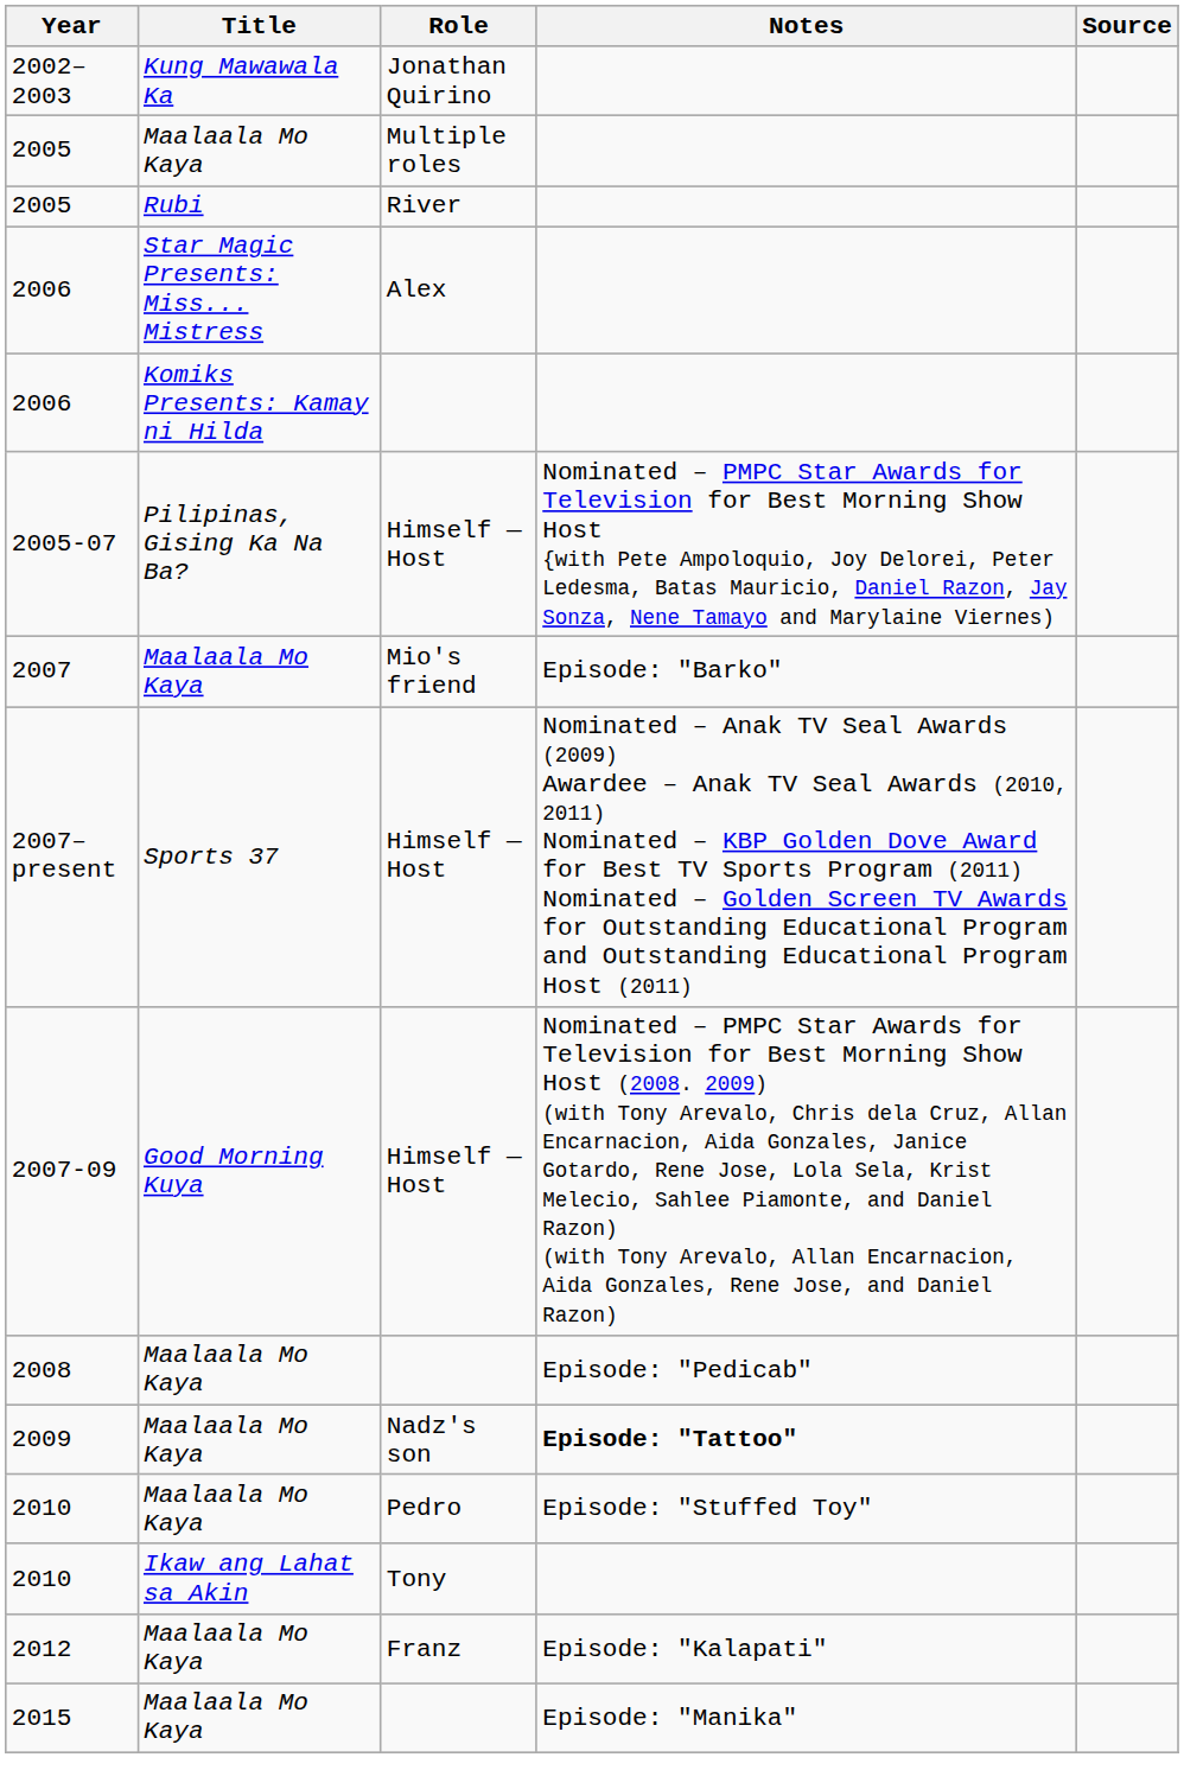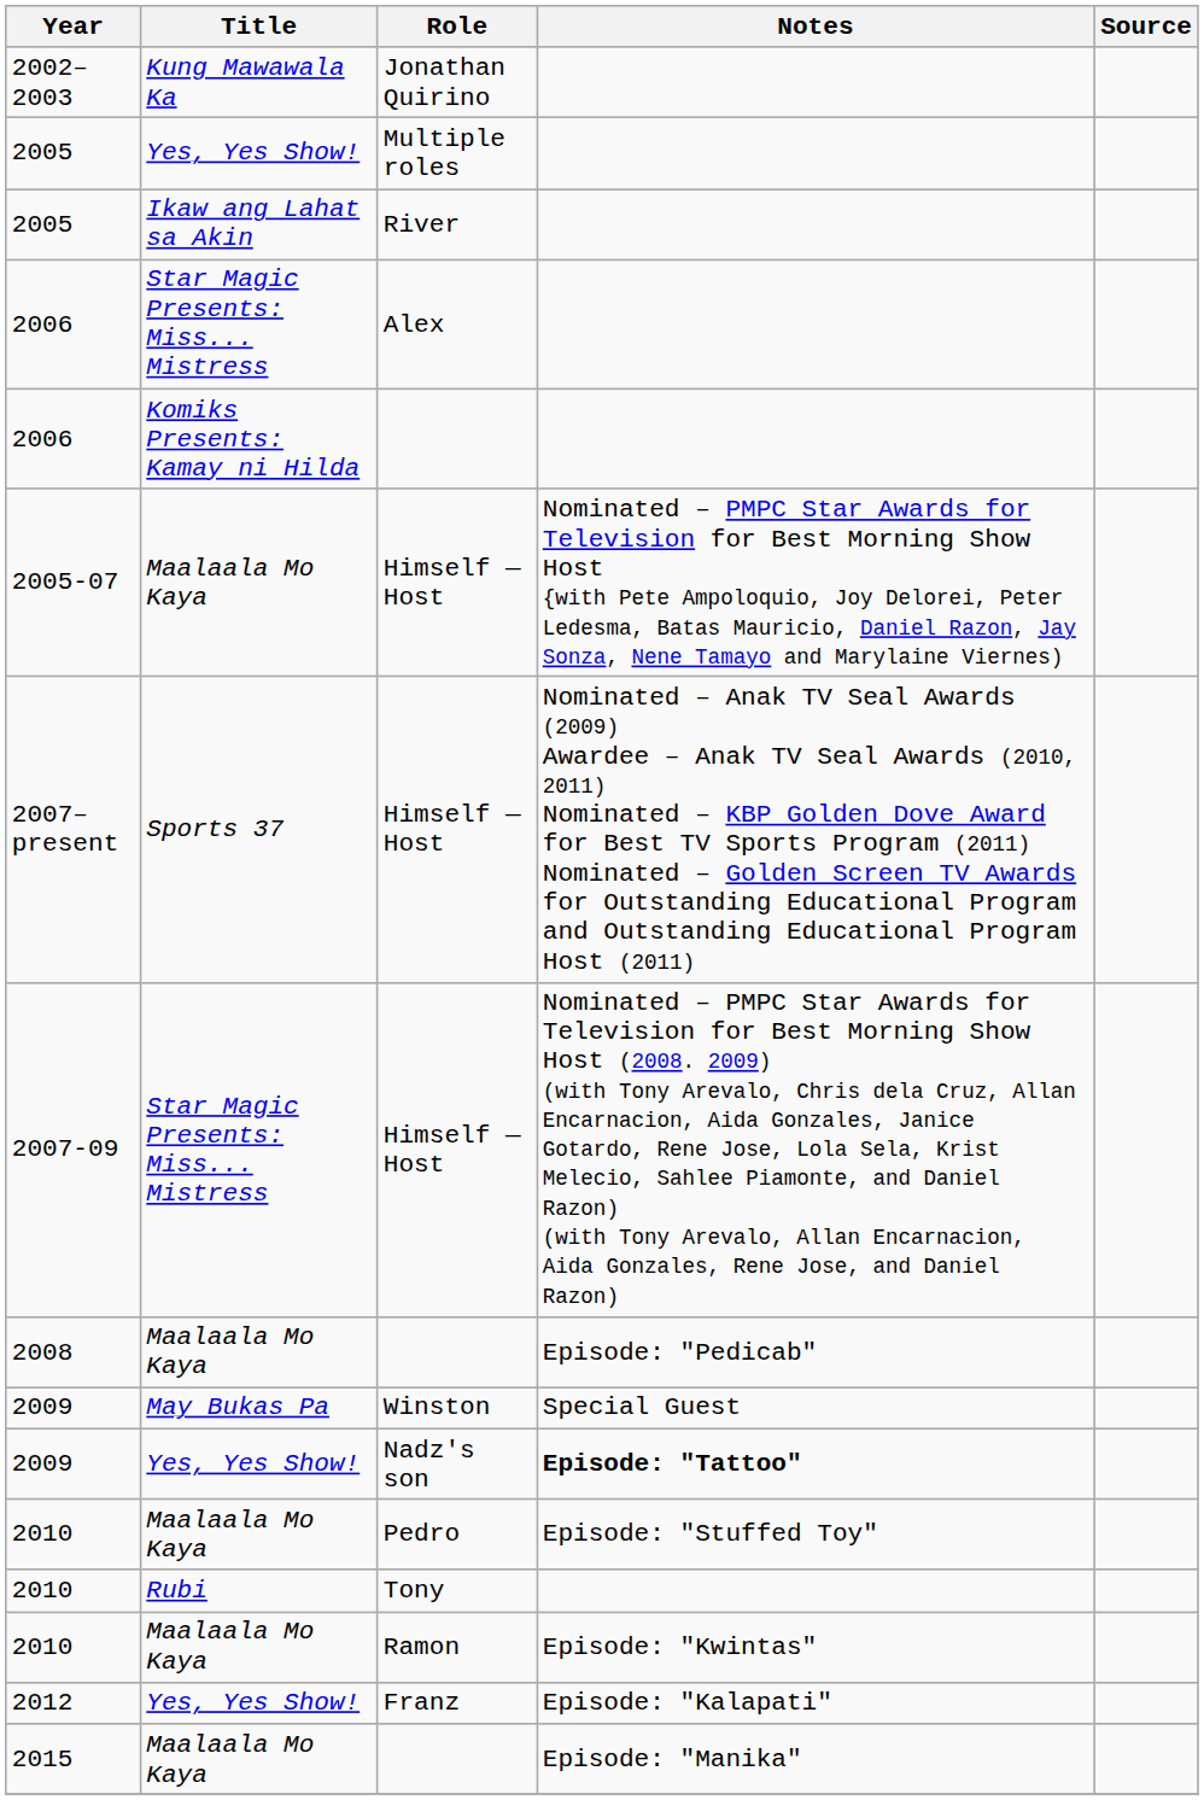 <table class="wikitable sortable" >
 <tr>
 <th>Year</th>
 <th>Title</th>
 <th>Role</th>
 <th class="unsortable">Notes </th>
 <th class="unsortable">Source </th>
 </tr>
 <tr>
 <td>2002–2003</td>
 <td><em><a href='#'>Kung Mawawala Ka</a></em></td>
 <td>Jonathan Quirino</td>
 <td></td>
 <td></td>
 </tr>
 <tr>
 <td>2005</td>
-<td><em>Maalaala Mo Kaya</em></td>
+<td><em><a href='#'>Yes, Yes Show!</a></em></td>
 <td>Multiple roles</td>
 <td></td>
 <td></td>
 </tr>
 <tr>
 <td>2005</td>
-<td><em><a href='#'>Rubi</a></em></td>
+<td><em><a href='#'>Ikaw ang Lahat sa Akin</a></em></td>
 <td>River</td>
 <td></td>
 <td></td>
 </tr>
 <tr>
 <td>2006</td>
 <td><em><a href='#'>Star Magic Presents: Miss... Mistress</a></em></td>
 <td>Alex</td>
 <td></td>
 <td></td>
 </tr>
 <tr>
 <td>2006</td>
 <td><em><a href='#'>Komiks Presents: Kamay ni Hilda</a></em></td>
 <td></td>
 <td></td>
 <td></td>
 </tr>
 <tr>
 <td>2005-07</td>
-<td><em>Pilipinas, Gising Ka Na Ba?</em></td>
+<td><em>Maalaala Mo Kaya</em></td>
 <td>Himself — Host</td>
 <td>Nominated – <a href='#'>PMPC Star Awards for Television</a> for Best Morning Show Host<br><small>{with Pete Ampoloquio, Joy Delorei, Peter Ledesma, Batas Mauricio, <a href='#'>Daniel Razon</a>, <a href='#'>Jay Sonza</a>, <a href='#'>Nene Tamayo</a> and Marylaine Viernes)</small></td>
-<td></td>
-</tr>
-<tr>
-<td>2007</td>
-<td><em><a href='#'>Maalaala Mo Kaya</a></em></td>
-<td>Mio's friend</td>
-<td>Episode: "Barko"</td>
 <td></td>
 </tr>
 <tr>
 <td>2007–present</td>
 <td><em>Sports 37</em></td>
 <td>Himself — Host</td>
 <td>Nominated – Anak TV Seal Awards <small>(2009)</small><br>Awardee – Anak TV Seal Awards <small>(2010, 2011)</small><br>Nominated – <a href='#'>KBP Golden Dove Award</a> for Best TV Sports Program <small>(2011)</small><br>Nominated – <a href='#'>Golden Screen TV Awards</a> for Outstanding Educational Program and Outstanding Educational Program Host <small>(2011)</small></td>
 <td></td>
 </tr>
 <tr>
 <td>2007-09</td>
-<td><em><a href='#'>Good Morning Kuya</a></em></td>
+<td><em><a href='#'>Star Magic Presents: Miss... Mistress</a></em></td>
 <td>Himself — Host</td>
 <td>Nominated – PMPC Star Awards for Television for Best Morning Show Host <small>(<a href='#'>2008</a>. <a href='#'>2009</a>)</small><br><small>(with Tony Arevalo, Chris dela Cruz, Allan Encarnacion, Aida Gonzales, Janice Gotardo, Rene Jose, Lola Sela, Krist Melecio, Sahlee Piamonte, and Daniel Razon)</small><br><small>(with Tony Arevalo, Allan Encarnacion, Aida Gonzales, Rene Jose, and Daniel Razon)</small></td>
 <td></td>
 </tr>
 <tr>
 <td>2008</td>
 <td><em>Maalaala Mo Kaya</em></td>
 <td></td>
 <td>Episode: "Pedicab"</td>
 <td></td>
 </tr>
 <tr>
 <td>2009</td>
-<td><em>Maalaala Mo Kaya</em></td>
+<td><em><a href='#'>May Bukas Pa</a></em></td>
+<td>Winston</td>
+<td>Special Guest</td>
+<td></td>
+</tr>
+<tr>
+<td>2009</td>
+<td><em><a href='#'>Yes, Yes Show!</a></em></td>
 <td>Nadz's son</td>
 <td><strong>Episode: "Tattoo"</strong></td>
 <td></td>
 </tr>
 <tr>
 <td>2010</td>
 <td><em>Maalaala Mo Kaya</em></td>
 <td>Pedro</td>
 <td>Episode: "Stuffed Toy"</td>
 <td></td>
 </tr>
 <tr>
 <td>2010</td>
-<td><em><a href='#'>Ikaw ang Lahat sa Akin</a></em></td>
+<td><em><a href='#'>Rubi</a></em></td>
 <td>Tony</td>
 <td></td>
 <td></td>
 </tr>
 <tr>
+<td>2010</td>
+<td><em>Maalaala Mo Kaya</em></td>
+<td>Ramon</td>
+<td>Episode: "Kwintas"</td>
+<td></td>
+</tr>
+<tr>
 <td>2012</td>
-<td><em>Maalaala Mo Kaya</em></td>
+<td><em><a href='#'>Yes, Yes Show!</a></em></td>
 <td>Franz</td>
 <td>Episode: "Kalapati"</td>
 <td></td>
 </tr>
 <tr>
 <td>2015</td>
 <td><em>Maalaala Mo Kaya</em></td>
 <td></td>
 <td>Episode: "Manika"</td>
 <td></td>
 </tr>
 <tr>
 </tr>
 </table>
